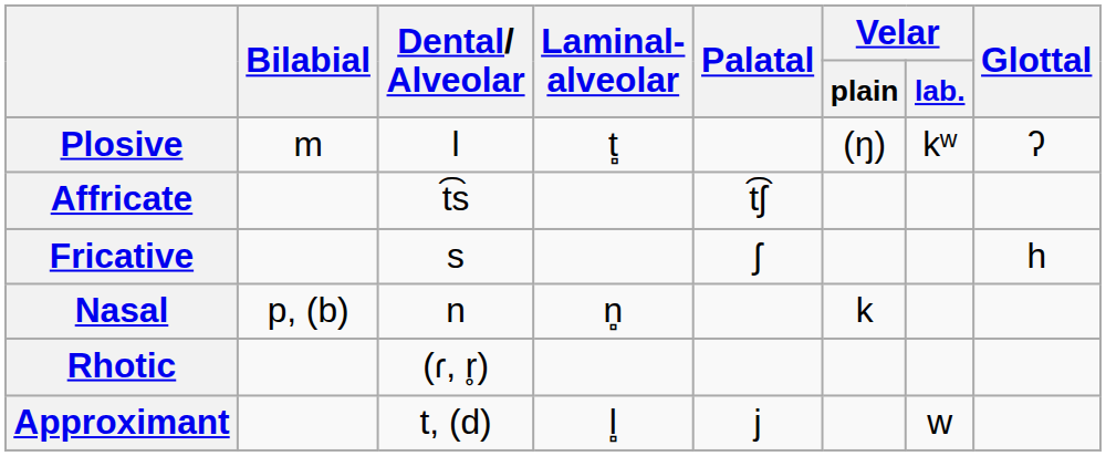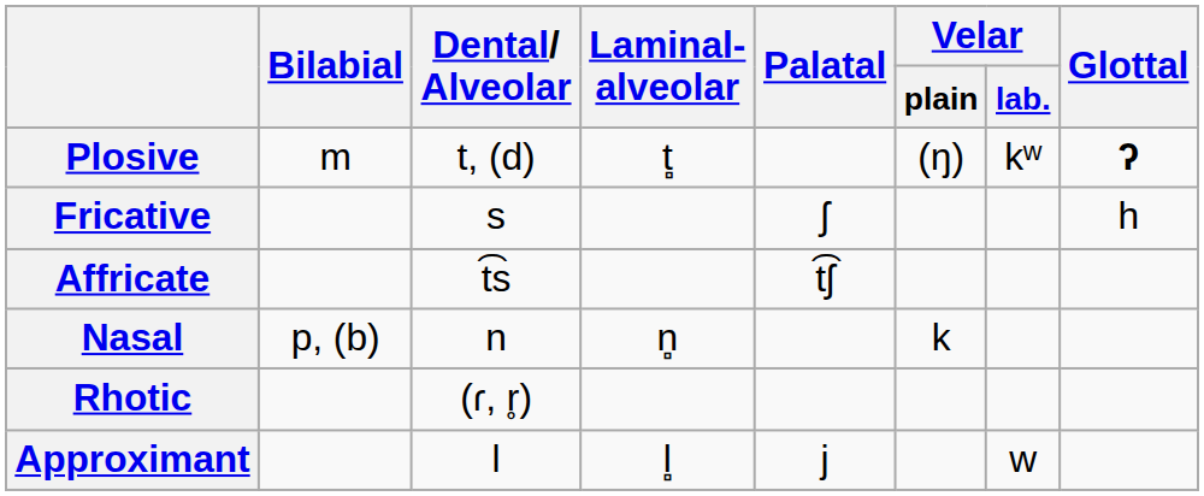 <table class="wikitable" style="text-align:center">
 <tr>
 <th rowspan="2"></th>
 <th rowspan="2"><a href='#'>Bilabial</a></th>
 <th rowspan="2"><a href='#'>Dental</a>/<br><a href='#'>Alveolar</a></th>
 <th rowspan="2"><a href='#'>Laminal-<br>alveolar</a></th>
 <th rowspan="2"><a href='#'>Palatal</a></th>
 <th colspan="2"><a href='#'>Velar</a></th>
 <th rowspan="2"><a href='#'>Glottal</a></th>
 </tr>
 <tr>
 <th><small>plain</small></th>
 <th><a href='#'><small>lab.</small></a></th>
 </tr>
 <tr align="center">
 <th><a href='#'>Plosive</a></th>
 <td>m</td>
-<td>l</td>
+<td>t, (d)</td>
 <td>t̻</td>
 <td></td>
 <td>(ŋ)</td>
 <td>kʷ</td>
-<td>ʔ</td>
+<td><strong>ʔ</strong></td>
+</tr>
+<tr align="center">
+<th><a href='#'>Fricative</a></th>
+<td></td>
+<td>s</td>
+<td></td>
+<td>ʃ</td>
+<td></td>
+<td></td>
+<td>h</td>
 </tr>
 <tr>
 <th><a href='#'>Affricate</a></th>
 <td></td>
 <td>t͡s</td>
 <td></td>
 <td>t͡ʃ</td>
 <td></td>
 <td></td>
 <td></td>
-</tr>
-<tr align="center">
-<th><a href='#'>Fricative</a></th>
-<td></td>
-<td>s</td>
-<td></td>
-<td>ʃ</td>
-<td></td>
-<td></td>
-<td>h</td>
 </tr>
 <tr align="center">
 <th><a href='#'>Nasal</a></th>
 <td>p, (b)</td>
 <td>n</td>
 <td>n̻</td>
 <td></td>
 <td>k</td>
 <td></td>
 <td></td>
 </tr>
 <tr>
 <th><a href='#'>Rhotic</a></th>
 <td></td>
 <td>(ɾ, r̥)</td>
 <td></td>
 <td></td>
 <td></td>
 <td></td>
 <td></td>
 </tr>
 <tr align="center">
 <th><a href='#'>Approximant</a></th>
 <td></td>
-<td>t, (d)</td>
+<td>l</td>
 <td>l̻</td>
 <td>j</td>
 <td></td>
 <td>w</td>
 <td></td>
 </tr>
 </table>
